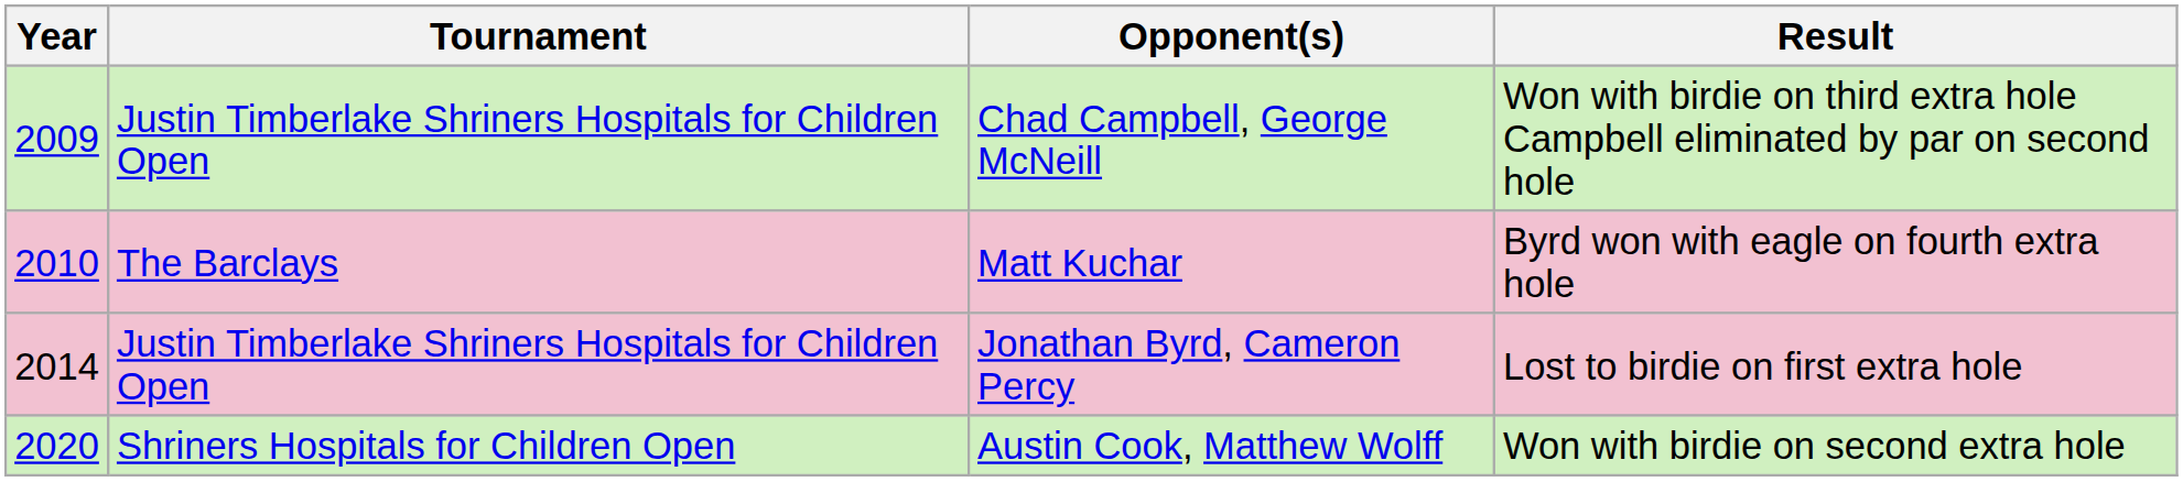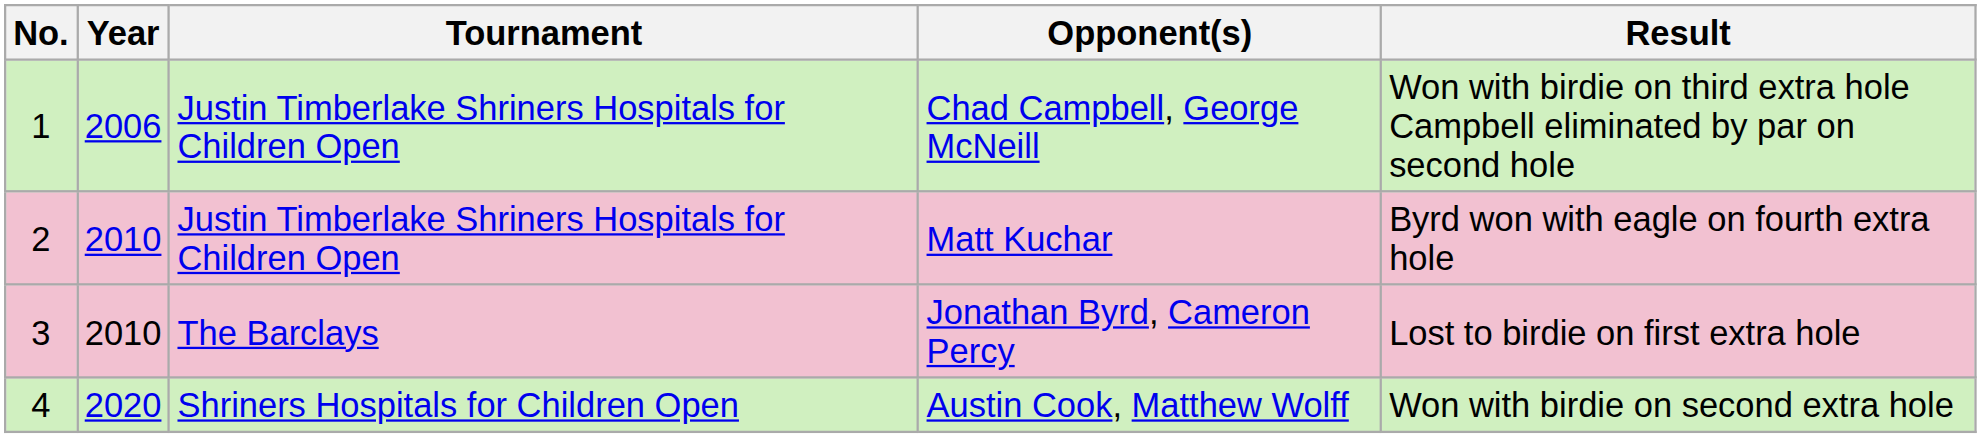 <table class="wikitable" style="font-size:95%;">
 <tr>
+<th>No.</th>
 <th>Year</th>
 <th>Tournament</th>
 <th>Opponent(s)</th>
 <th>Result</th>
 </tr>
 <tr style="background:#D0F0C0;">
-<td><a href='#'>2009</a></td>
+<td align=center>1</td>
+<td><a href='#'>2006</a></td>
 <td><a href='#'>Justin Timberlake Shriners Hospitals for Children Open</a></td>
 <td> <a href='#'>Chad Campbell</a>,  <a href='#'>George McNeill</a></td>
 <td>Won with birdie on third extra hole<br>Campbell eliminated by par on second hole</td>
 </tr>
 <tr style="background:#F2C1D1;">
+<td align=center>2</td>
 <td><a href='#'>2010</a></td>
-<td><a href='#'>The Barclays</a></td>
+<td><a href='#'>Justin Timberlake Shriners Hospitals for Children Open</a></td>
 <td> <a href='#'>Matt Kuchar</a></td>
 <td>Byrd won with eagle on fourth extra hole</td>
 </tr>
 <tr style="background:#F2C1D1;">
-<td>2014</td>
-<td><a href='#'>Justin Timberlake Shriners Hospitals for Children Open</a></td>
+<td align=center>3</td>
+<td>2010</td>
+<td><a href='#'>The Barclays</a></td>
 <td> <a href='#'>Jonathan Byrd</a>,  <a href='#'>Cameron Percy</a></td>
 <td>Lost to birdie on first extra hole</td>
 </tr>
 <tr style="background:#D0F0C0;">
+<td align=center>4</td>
 <td><a href='#'>2020</a></td>
 <td><a href='#'>Shriners Hospitals for Children Open</a></td>
 <td> <a href='#'>Austin Cook</a>,  <a href='#'>Matthew Wolff</a></td>
 <td>Won with birdie on second extra hole</td>
 </tr>
 </table>
